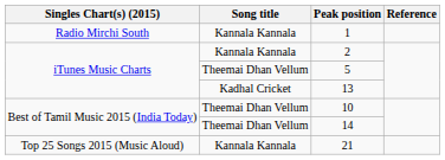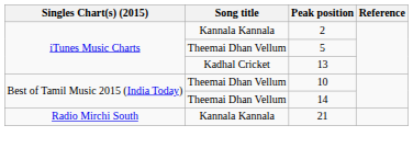 <table class="wikitable sortable plainrowheaders" style="text-align:center">
 <tr>
 <th>Singles Chart(s) (2015)</th>
 <th>Song title</th>
 <th>Peak position</th>
 <th>Reference</th>
-</tr>
-<tr>
-<td rowspan="1"><a href='#'>Radio Mirchi South</a></td>
-<td>Kannala Kannala</td>
-<td>1</td>
-<td></td>
 </tr>
 <tr>
 <td rowspan="3"><a href='#'>iTunes Music Charts</a></td>
 <td>Kannala Kannala</td>
 <td>2</td>
 <td rowspan="3"></td>
 </tr>
 <tr>
 <td>Theemai Dhan Vellum</td>
 <td>5</td>
 </tr>
 <tr>
 <td>Kadhal Cricket</td>
 <td>13</td>
 </tr>
 <tr>
 <td rowspan="2">Best of Tamil Music 2015 (<a href='#'>India Today</a>)</td>
 <td>Theemai Dhan Vellum</td>
 <td>10</td>
 <td rowspan="2"></td>
 </tr>
 <tr>
 <td>Theemai Dhan Vellum</td>
 <td>14</td>
 </tr>
 <tr>
-<td>Top 25 Songs 2015 (Music Aloud)</td>
+<td rowspan="1"><a href='#'>Radio Mirchi South</a></td>
 <td>Kannala Kannala</td>
 <td>21</td>
 <td></td>
 </tr>
 </table>
